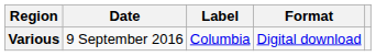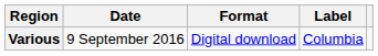 <table class="wikitable plainrowheaders">
 <tr>
 <th scope="col">Region</th>
 <th scope="col">Date</th>
+<th scope="col">Format</th>
 <th scope="col">Label</th>
-<th scope="col">Format</th>
 <th scope="col" class="unsortable"></th>
 </tr>
 <tr>
 <th scope="row">Various</th>
 <td>9 September 2016</td>
+<td><a href='#'>Digital download</a></td>
 <td><a href='#'>Columbia</a></td>
-<td><a href='#'>Digital download</a></td>
 <td></td>
 </tr>
 </table>
